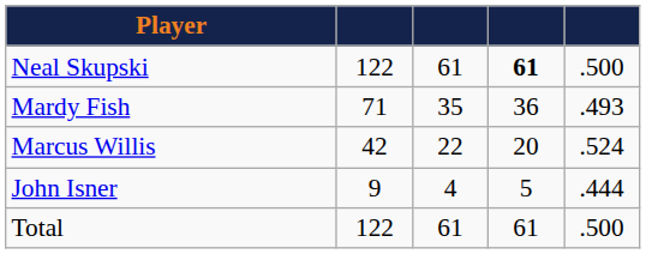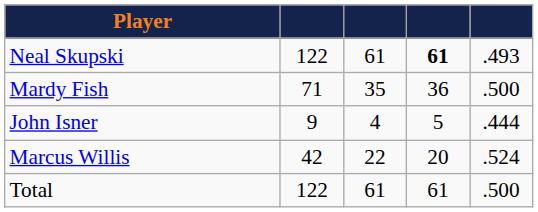 <table class="wikitable" style="text-align:center">
 <tr>
 <th style="background:#14234B; color:#F18121" width="200px">Player</th>
 <th style="background:#14234B; color:#F18121" width="40px"></th>
 <th style="background:#14234B; color:#F18121" width="40px"></th>
 <th style="background:#14234B; color:#F18121" width="40px"></th>
 <th style="background:#14234B; color:#F18121" width="40px"></th>
 </tr>
 <tr>
 <td style="text-align:left"><a href='#'>Neal Skupski</a></td>
 <td>122</td>
 <td>61</td>
 <td><strong>61</strong></td>
-<td>.500</td>
+<td>.493</td>
 </tr>
 <tr>
 <td style="text-align:left"><a href='#'>Mardy Fish</a></td>
 <td>71</td>
 <td>35</td>
 <td>36</td>
-<td>.493</td>
+<td>.500</td>
+</tr>
+<tr>
+<td style="text-align:left"><a href='#'>John Isner</a></td>
+<td>9</td>
+<td>4</td>
+<td>5</td>
+<td>.444</td>
 </tr>
 <tr>
 <td style="text-align:left"><a href='#'>Marcus Willis</a></td>
 <td>42</td>
 <td>22</td>
 <td>20</td>
 <td>.524</td>
 </tr>
 <tr>
-<td style="text-align:left"><a href='#'>John Isner</a></td>
-<td>9</td>
-<td>4</td>
-<td>5</td>
-<td>.444</td>
-</tr>
-<tr>
 <td style="text-align:left">Total</td>
 <td>122</td>
 <td>61</td>
 <td>61</td>
 <td>.500</td>
 </tr>
 </table>
